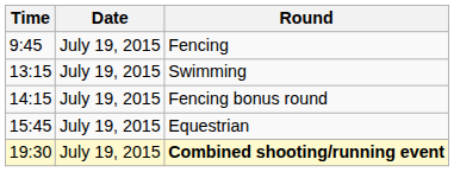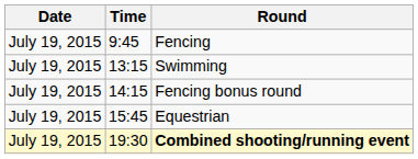 <table class="wikitable">
 <tr>
+<th>Date</th>
 <th>Time</th>
-<th>Date</th>
 <th>Round</th>
 </tr>
 <tr>
+<td>July 19, 2015</td>
 <td>9:45</td>
-<td>July 19, 2015</td>
 <td>Fencing</td>
 </tr>
 <tr>
+<td>July 19, 2015</td>
 <td>13:15</td>
-<td>July 19, 2015</td>
 <td>Swimming</td>
 </tr>
 <tr>
+<td>July 19, 2015</td>
 <td>14:15</td>
-<td>July 19, 2015</td>
 <td>Fencing bonus round</td>
 </tr>
 <tr>
+<td>July 19, 2015</td>
 <td>15:45</td>
-<td>July 19, 2015</td>
 <td>Equestrian</td>
 </tr>
 <tr style=background:lemonchiffon>
+<td>July 19, 2015</td>
 <td>19:30</td>
-<td>July 19, 2015</td>
 <td><strong>Combined shooting/running event</strong></td>
 </tr>
 </table>
